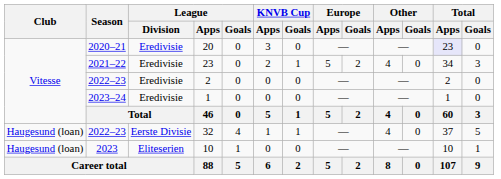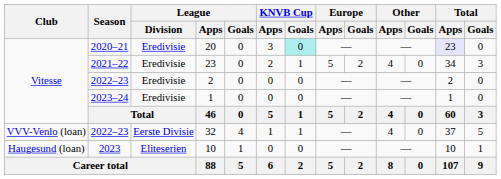 <table class="wikitable" style="text-align:center">
 <tr>
 <th rowspan="2">Club</th>
 <th rowspan="2">Season</th>
 <th colspan="3">League</th>
 <th colspan="2"><a href='#'>KNVB Cup</a></th>
 <th colspan="2">Europe</th>
 <th colspan="2">Other</th>
 <th colspan="2">Total</th>
 </tr>
 <tr>
 <th>Division</th>
 <th>Apps</th>
 <th>Goals</th>
 <th>Apps</th>
 <th>Goals</th>
 <th>Apps</th>
 <th>Goals</th>
 <th>Apps</th>
 <th>Goals</th>
 <th>Apps</th>
 <th>Goals</th>
 </tr>
 <tr>
 <td rowspan="5"><a href='#'>Vitesse</a></td>
 <td><a href='#'>2020–21</a></td>
 <td><a href='#'>Eredivisie</a></td>
 <td>20</td>
 <td>0</td>
 <td>3</td>
-<td>0</td>
+<td style="background: paleturquoise;">0</td>
 <td colspan="2">—</td>
 <td colspan="2">—</td>
 <td style="background: lavender;">23</td>
 <td>0</td>
 </tr>
 <tr>
 <td><a href='#'>2021–22</a></td>
 <td>Eredivisie</td>
 <td>23</td>
 <td>0</td>
 <td>2</td>
 <td>1</td>
 <td>5</td>
 <td>2</td>
 <td>4</td>
 <td>0</td>
 <td>34</td>
 <td>3</td>
 </tr>
 <tr>
 <td><a href='#'>2022–23</a></td>
 <td>Eredivisie</td>
 <td>2</td>
 <td>0</td>
 <td>0</td>
 <td>0</td>
 <td colspan="2">—</td>
 <td colspan="2">—</td>
 <td>2</td>
 <td>0</td>
 </tr>
 <tr>
 <td><a href='#'>2023–24</a></td>
 <td>Eredivisie</td>
 <td>1</td>
 <td>0</td>
 <td>0</td>
 <td>0</td>
 <td colspan="2">—</td>
 <td colspan="2">—</td>
 <td>1</td>
 <td>0</td>
 </tr>
 <tr>
 <th colspan="2">Total</th>
 <th>46</th>
 <th>0</th>
 <th>5</th>
 <th>1</th>
 <th>5</th>
 <th>2</th>
 <th>4</th>
 <th>0</th>
 <th>60</th>
 <th>3</th>
 </tr>
 <tr>
-<td><a href='#'>Haugesund</a> (loan)</td>
+<td><a href='#'>VVV-Venlo</a> (loan)</td>
 <td><a href='#'>2022–23</a></td>
 <td><a href='#'>Eerste Divisie</a></td>
 <td>32</td>
 <td>4</td>
 <td>1</td>
 <td>1</td>
 <td colspan="2">—</td>
 <td>4</td>
 <td>0</td>
 <td>37</td>
 <td>5</td>
 </tr>
 <tr>
 <td><a href='#'>Haugesund</a> (loan)</td>
 <td><a href='#'>2023</a></td>
 <td><a href='#'>Eliteserien</a></td>
 <td>10</td>
 <td>1</td>
 <td>0</td>
 <td>0</td>
 <td colspan="2">—</td>
 <td colspan="2">—</td>
 <td>10</td>
 <td>1</td>
 </tr>
 <tr>
 <th colspan="3">Career total</th>
 <th>88</th>
 <th>5</th>
 <th>6</th>
 <th>2</th>
 <th>5</th>
 <th>2</th>
 <th>8</th>
 <th>0</th>
 <th>107</th>
 <th>9</th>
 </tr>
 </table>
